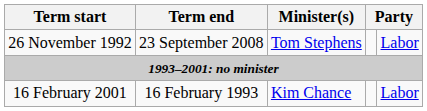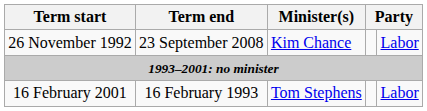 <table class="wikitable">
 <tr>
 <th>Term start</th>
 <th>Term end</th>
 <th>Minister(s)</th>
 <th colspan="2">Party</th>
 </tr>
 <tr>
 <td align=center>26 November 1992</td>
 <td align=center>23 September 2008</td>
-<td><a href='#'>Tom Stephens</a></td>
+<td><a href='#'>Kim Chance</a></td>
 <td> </td>
 <td><a href='#'>Labor</a></td>
 </tr>
 <tr>
 <th colspan=5 style="background: #cccccc;"><small><strong><em>1993–2001: no minister</em></strong></small></th>
 </tr>
 <tr>
 <td align=center>16 February 2001</td>
 <td align=center>16 February 1993</td>
-<td><a href='#'>Kim Chance</a></td>
+<td><a href='#'>Tom Stephens</a></td>
 <td> </td>
 <td><a href='#'>Labor</a></td>
 </tr>
 </table>
